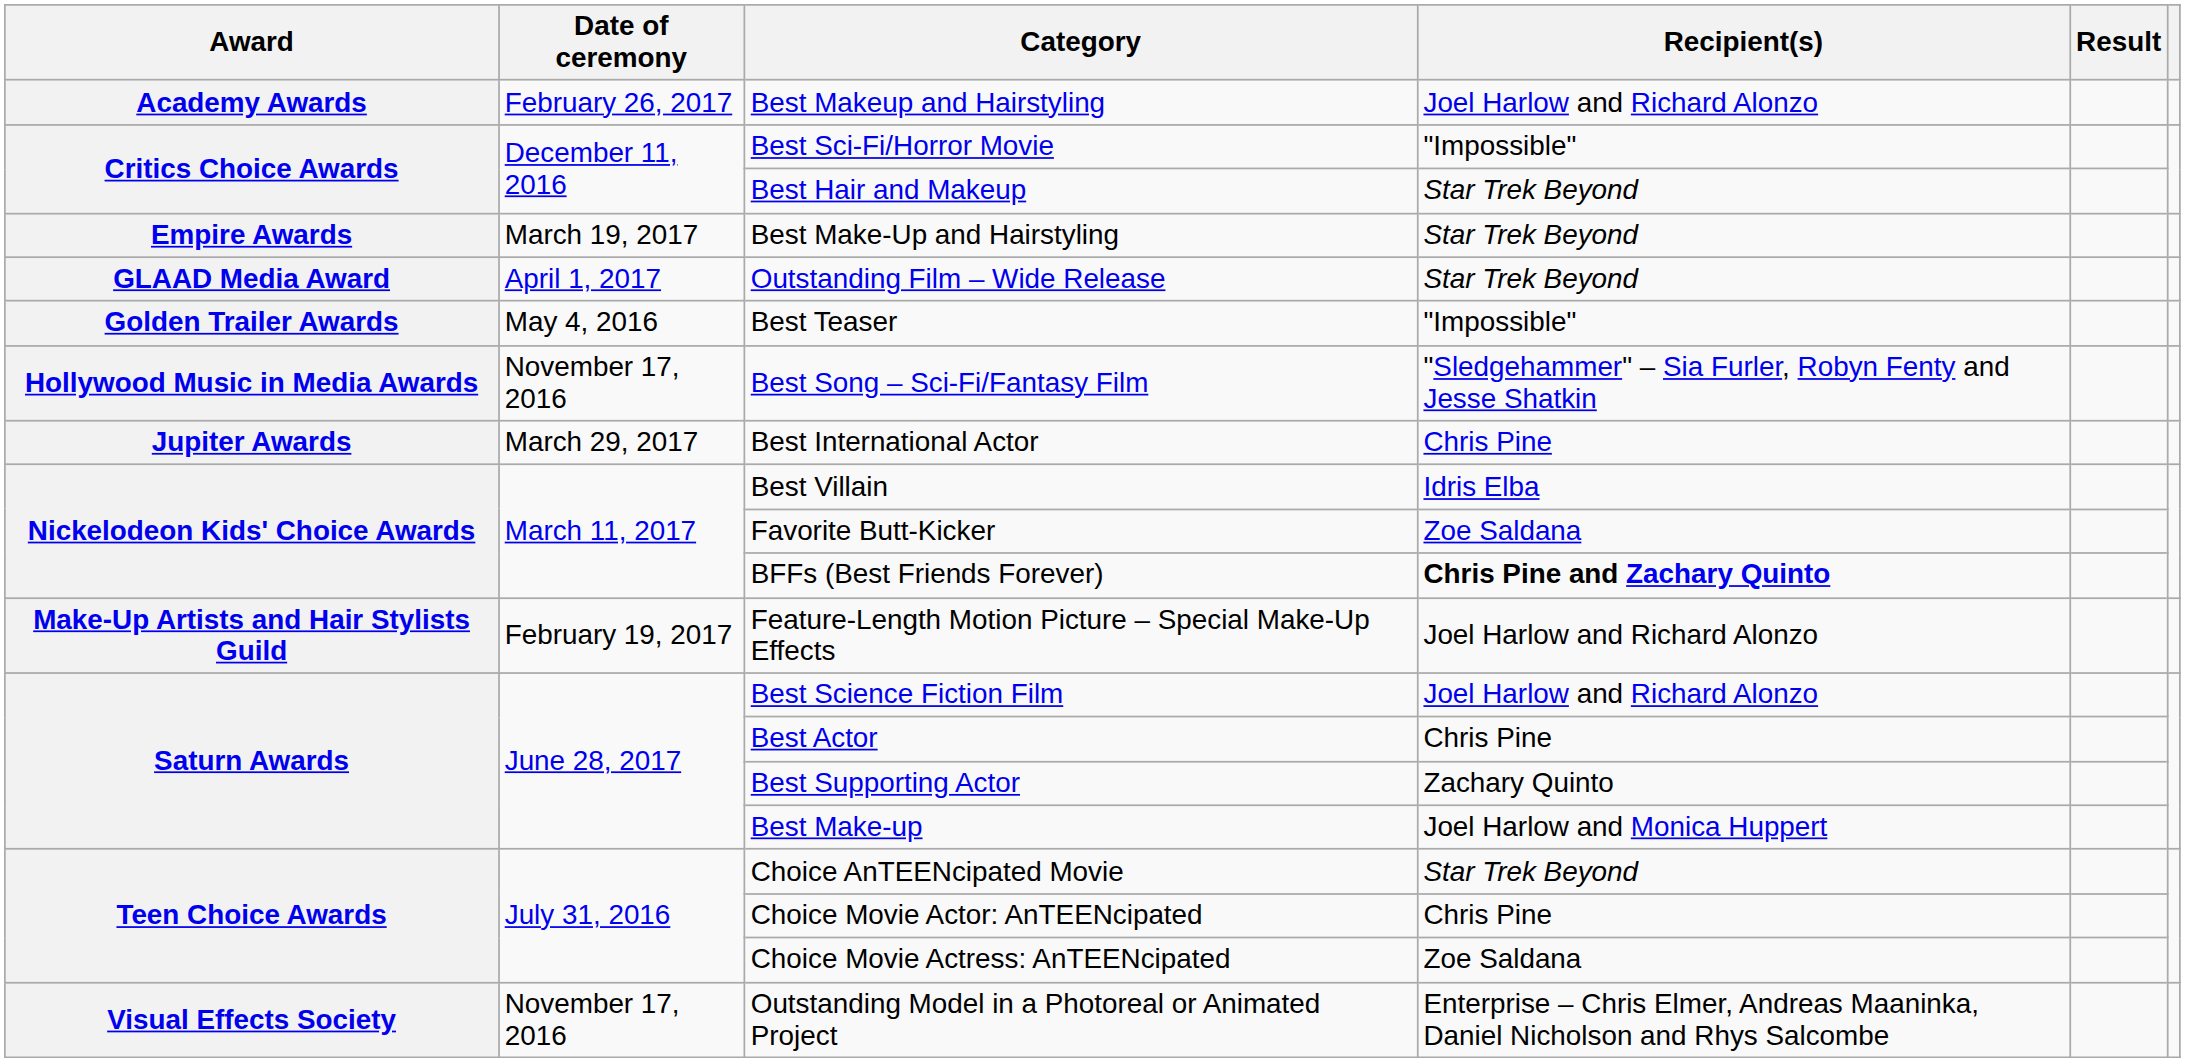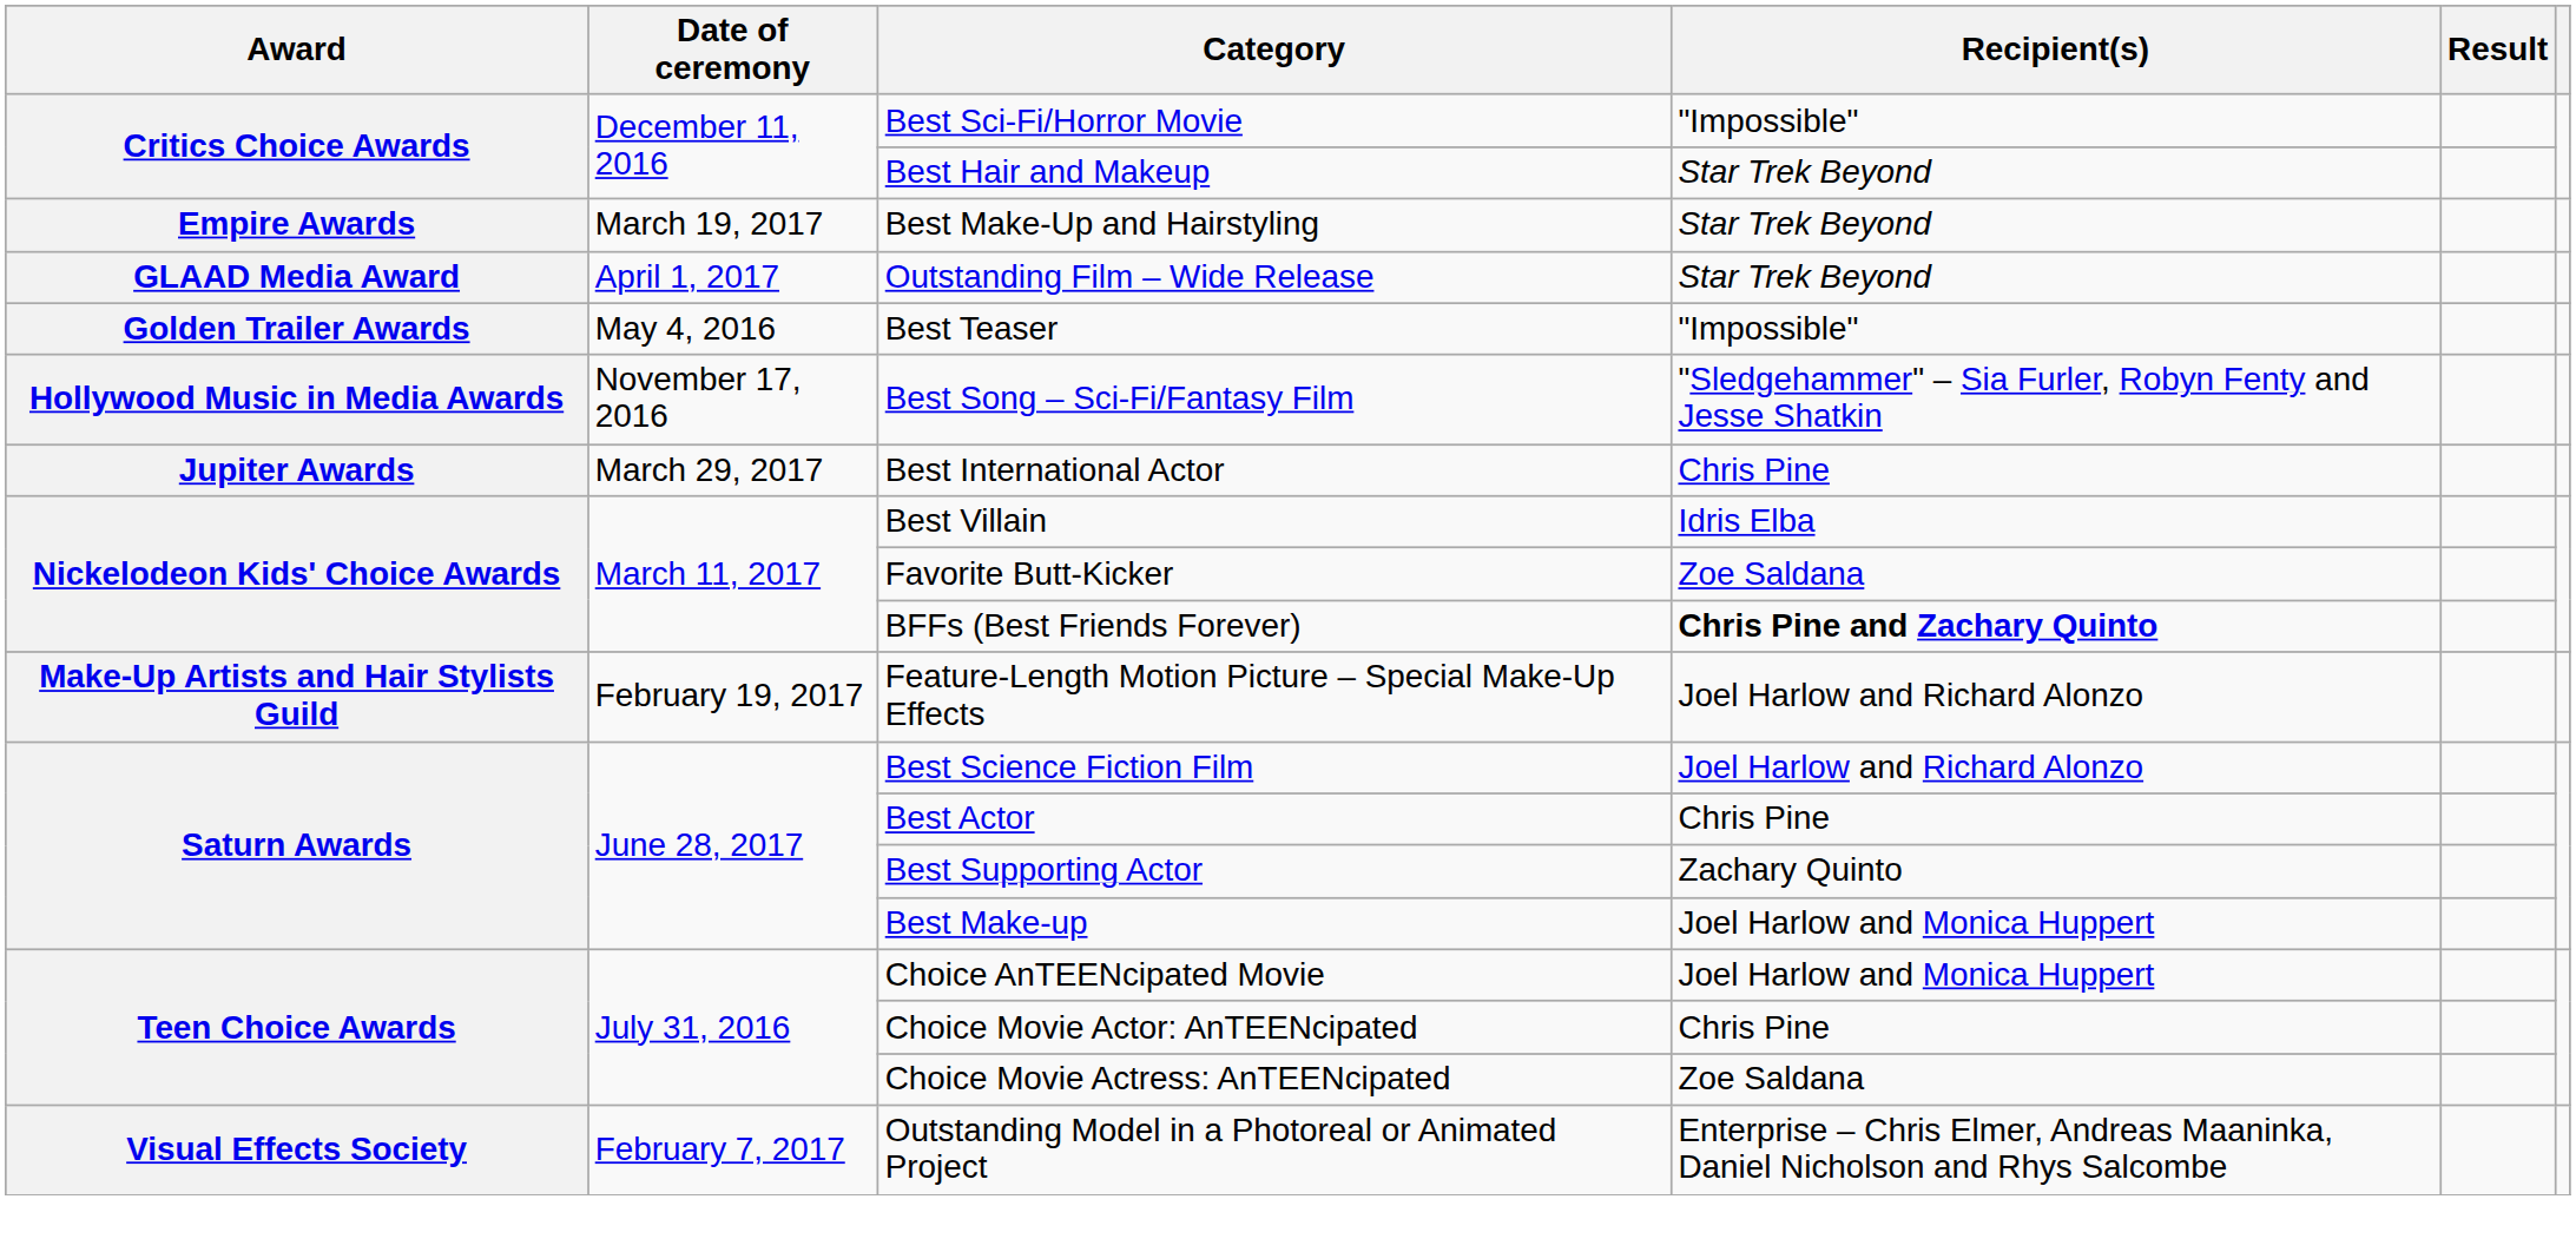 <table class="wikitable sortable plainrowheaders" style="width: 99%;">
 <tr>
 <th scope="col">Award</th>
 <th scope="col">Date of ceremony</th>
 <th scope="col">Category</th>
 <th scope="col" style="width:30%;">Recipient(s)</th>
 <th scope="col">Result</th>
 <th scope="col" class="unsortable"></th>
-</tr>
-<tr>
-<th scope="row"><a href='#'>Academy Awards</a></th>
-<td><a href='#'>February 26, 2017</a></td>
-<td><a href='#'>Best Makeup and Hairstyling</a></td>
-<td><a href='#'>Joel Harlow</a> and <a href='#'>Richard Alonzo</a></td>
-<td></td>
-<td></td>
 </tr>
 <tr>
 <th scope="rowgroup" rowspan="2"><a href='#'>Critics Choice Awards</a></th>
 <td rowspan="2"><a href='#'>December 11, 2016</a></td>
 <td><a href='#'>Best Sci-Fi/Horror Movie</a></td>
 <td>"Impossible"</td>
 <td></td>
 <td rowspan="2"></td>
 </tr>
 <tr>
 <td><a href='#'>Best Hair and Makeup</a></td>
 <td><em>Star Trek Beyond</em></td>
 <td></td>
 </tr>
 <tr>
 <th scope="row"><a href='#'>Empire Awards</a></th>
 <td>March 19, 2017</td>
 <td>Best Make-Up and Hairstyling</td>
 <td><em>Star Trek Beyond</em></td>
 <td></td>
 <td></td>
 </tr>
 <tr>
 <th scope="row"><a href='#'>GLAAD Media Award</a></th>
 <td><a href='#'>April 1, 2017</a></td>
 <td><a href='#'>Outstanding Film – Wide Release</a></td>
 <td><em>Star Trek Beyond</em></td>
 <td></td>
 <td></td>
 </tr>
 <tr>
 <th scope="row"><a href='#'>Golden Trailer Awards</a></th>
 <td>May 4, 2016</td>
 <td>Best Teaser</td>
 <td>"Impossible"</td>
 <td></td>
 <td></td>
 </tr>
 <tr>
 <th scope="row"><a href='#'>Hollywood Music in Media Awards</a></th>
 <td>November 17, 2016</td>
 <td><a href='#'>Best Song – Sci-Fi/Fantasy Film</a></td>
 <td>"<a href='#'>Sledgehammer</a>" – <a href='#'>Sia Furler</a>, <a href='#'>Robyn Fenty</a> and <a href='#'>Jesse Shatkin</a></td>
 <td></td>
 <td></td>
 </tr>
 <tr>
 <th scope="row"><a href='#'>Jupiter Awards</a></th>
 <td>March 29, 2017</td>
 <td>Best International Actor</td>
 <td><a href='#'>Chris Pine</a></td>
 <td></td>
 <td></td>
 </tr>
 <tr>
 <th scope="rowgroup" rowspan="3"><a href='#'>Nickelodeon Kids' Choice Awards</a></th>
 <td rowspan="3"><a href='#'>March 11, 2017</a></td>
 <td>Best Villain</td>
 <td><a href='#'>Idris Elba</a></td>
 <td></td>
 <td rowspan="3"></td>
 </tr>
 <tr>
 <td>Favorite Butt-Kicker</td>
 <td><a href='#'>Zoe Saldana</a></td>
 <td></td>
 </tr>
 <tr>
 <td>BFFs (Best Friends Forever)</td>
 <td><strong>Chris Pine and <a href='#'>Zachary Quinto</a></strong></td>
 <td></td>
 </tr>
 <tr>
 <th scope="row"><a href='#'>Make-Up Artists and Hair Stylists Guild</a></th>
 <td>February 19, 2017</td>
 <td>Feature-Length Motion Picture – Special Make-Up Effects</td>
 <td>Joel Harlow and Richard Alonzo</td>
 <td></td>
 <td></td>
 </tr>
 <tr>
 <th scope="rowgroup" rowspan="4"><a href='#'>Saturn Awards</a></th>
 <td rowspan="4"><a href='#'>June 28, 2017</a></td>
 <td><a href='#'>Best Science Fiction Film</a></td>
 <td><a href='#'>Joel Harlow</a> and <a href='#'>Richard Alonzo</a></td>
 <td></td>
 <td rowspan="4"></td>
 </tr>
 <tr>
 <td><a href='#'>Best Actor</a></td>
 <td>Chris Pine</td>
 <td></td>
 </tr>
 <tr>
 <td><a href='#'>Best Supporting Actor</a></td>
 <td>Zachary Quinto</td>
 <td></td>
 </tr>
 <tr>
 <td><a href='#'>Best Make-up</a></td>
 <td>Joel Harlow and <a href='#'>Monica Huppert</a></td>
 <td></td>
 </tr>
 <tr>
 <th scope="rowgroup" rowspan="3"><a href='#'>Teen Choice Awards</a></th>
 <td rowspan="3"><a href='#'>July 31, 2016</a></td>
 <td>Choice AnTEENcipated Movie</td>
-<td><em>Star Trek Beyond</em></td>
+<td>Joel Harlow and <a href='#'>Monica Huppert</a></td>
 <td></td>
 <td rowspan="3"></td>
 </tr>
 <tr>
 <td>Choice Movie Actor: AnTEENcipated</td>
 <td>Chris Pine</td>
 <td></td>
 </tr>
 <tr>
 <td>Choice Movie Actress: AnTEENcipated</td>
 <td>Zoe Saldana</td>
 <td></td>
 </tr>
 <tr>
 <th scope="row"><a href='#'>Visual Effects Society</a></th>
-<td>November 17, 2016</td>
+<td><a href='#'>February 7, 2017</a></td>
 <td>Outstanding Model in a Photoreal or Animated Project</td>
 <td>Enterprise – Chris Elmer, Andreas Maaninka, Daniel Nicholson and Rhys Salcombe</td>
 <td></td>
 <td></td>
 </tr>
 <tr>
 </tr>
 </table>
